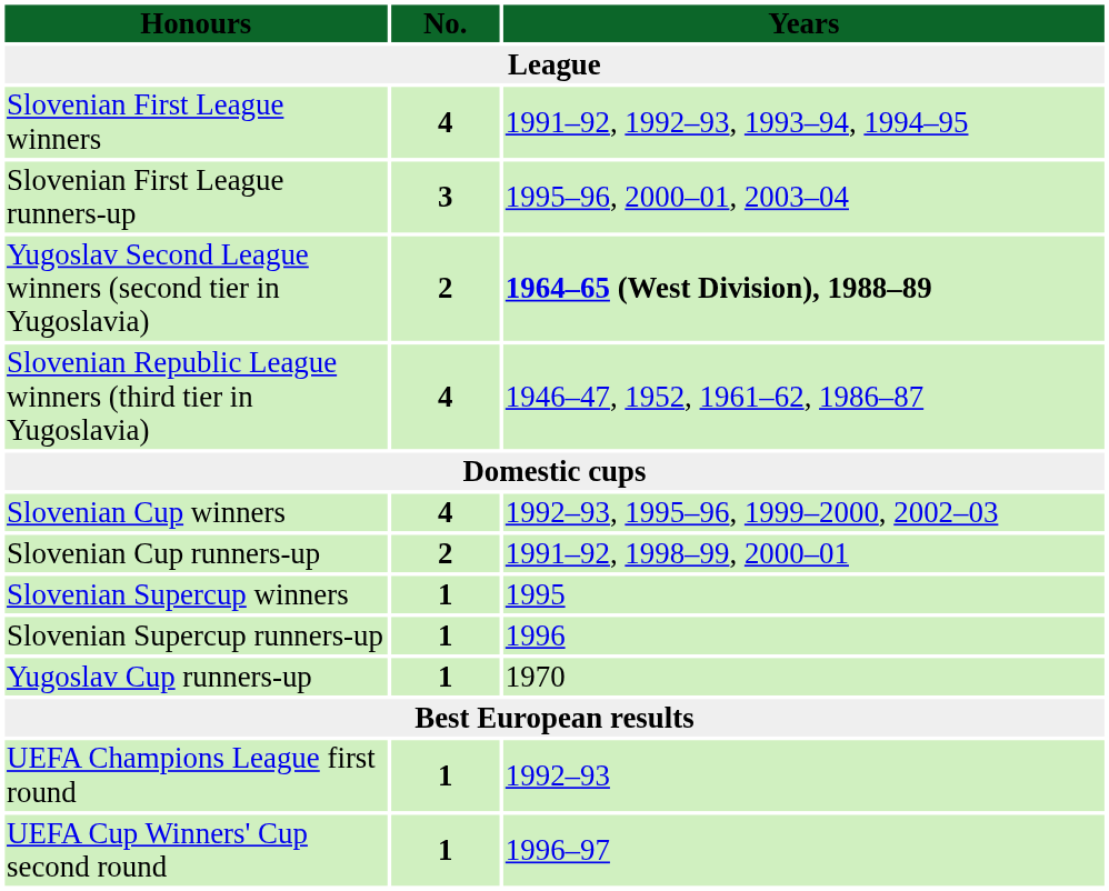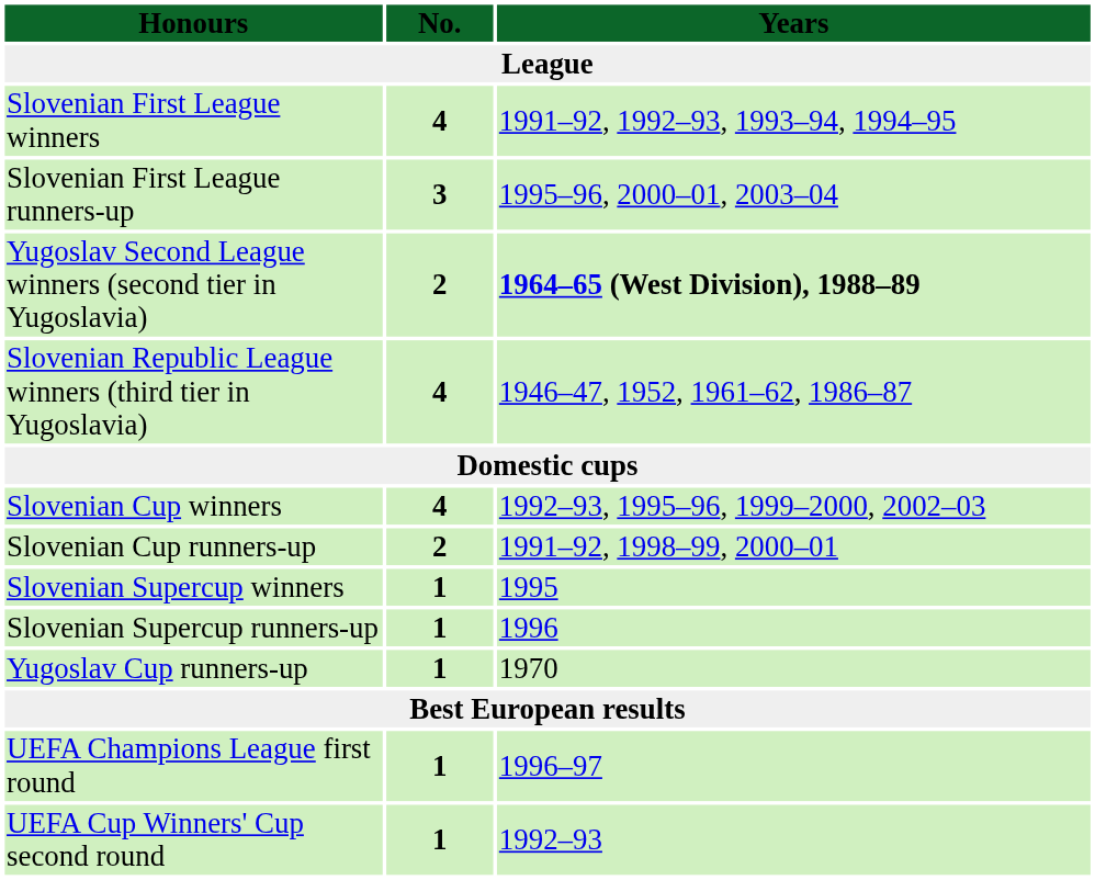 <table width=95%>
 <tr bgcolor=#0c6629>
 <th width=35%><span>Honours</span></th>
 <th width=10%><span>No.</span></th>
 <th !width=50%><span>Years</span></th>
 </tr>
 <tr>
 <th colspan=6 bgcolor=#EFEFEF>League</th>
 </tr>
 <tr bgcolor=#d0f0c0>
 <td><a href='#'>Slovenian First League</a> winners</td>
 <td align=center><strong>4</strong></td>
 <td><a href='#'>1991–92</a>, <a href='#'>1992–93</a>, <a href='#'>1993–94</a>, <a href='#'>1994–95</a></td>
 </tr>
 <tr bgcolor=#d0f0c0>
 <td>Slovenian First League runners-up</td>
 <td align=center><strong>3</strong></td>
 <td><a href='#'>1995–96</a>, <a href='#'>2000–01</a>, <a href='#'>2003–04</a></td>
 </tr>
 <tr bgcolor=#d0f0c0>
 <td><a href='#'>Yugoslav Second League</a> winners (second tier in Yugoslavia)</td>
 <td align=center><strong>2</strong></td>
 <td><strong><a href='#'>1964–65</a> (West Division), 1988–89</strong></td>
 </tr>
 <tr bgcolor=#d0f0c0>
 <td><a href='#'>Slovenian Republic League</a> winners (third tier in Yugoslavia)</td>
 <td align=center><strong>4</strong></td>
 <td><a href='#'>1946–47</a>, <a href='#'>1952</a>, <a href='#'>1961–62</a>, <a href='#'>1986–87</a></td>
 </tr>
 <tr>
 <th colspan=6 bgcolor=#EFEFEF>Domestic cups</th>
 </tr>
 <tr bgcolor=#d0f0c0>
 <td><a href='#'>Slovenian Cup</a> winners</td>
 <td align=center><strong>4</strong></td>
 <td><a href='#'>1992–93</a>, <a href='#'>1995–96</a>, <a href='#'>1999–2000</a>, <a href='#'>2002–03</a></td>
 </tr>
 <tr bgcolor=#d0f0c0>
 <td>Slovenian Cup runners-up</td>
 <td align=center><strong>2</strong></td>
 <td><a href='#'>1991–92</a>, <a href='#'>1998–99</a>, <a href='#'>2000–01</a></td>
 </tr>
 <tr bgcolor=#d0f0c0>
 <td><a href='#'>Slovenian Supercup</a> winners</td>
 <td align=center><strong>1</strong></td>
 <td><a href='#'>1995</a></td>
 </tr>
 <tr bgcolor=#d0f0c0>
 <td>Slovenian Supercup runners-up</td>
 <td align=center><strong>1</strong></td>
 <td><a href='#'>1996</a></td>
 </tr>
 <tr bgcolor=#d0f0c0>
 <td><a href='#'>Yugoslav Cup</a> runners-up</td>
 <td align=center><strong>1</strong></td>
 <td>1970</td>
 </tr>
 <tr>
 <th colspan=6 bgcolor=#EFEFEF>Best European results</th>
 </tr>
 <tr bgcolor=#d0f0c0>
 <td><a href='#'>UEFA Champions League</a> first round</td>
 <td align=center><strong>1</strong></td>
-<td><a href='#'>1992–93</a></td>
+<td><a href='#'>1996–97</a></td>
 </tr>
 <tr bgcolor=#d0f0c0>
 <td><a href='#'>UEFA Cup Winners' Cup</a> second round</td>
 <td align=center><strong>1</strong></td>
-<td><a href='#'>1996–97</a></td>
+<td><a href='#'>1992–93</a></td>
 </tr>
 </table>
